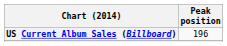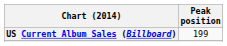 <table class="wikitable sortable plainrowheaders" style="text-align:center">
 <tr>
 <th scope="col">Chart (2014)</th>
 <th scope="col">Peak<br>position</th>
 </tr>
 <tr>
 <th scope="row">US <a href='#'>Current Album Sales</a> (<em><a href='#'>Billboard</a></em>)</th>
-<td>196</td>
+<td>199</td>
 </tr>
 <tr>
 </tr>
 <tr>
 </tr>
 <tr>
 </tr>
 <tr>
 </tr>
 </table>
